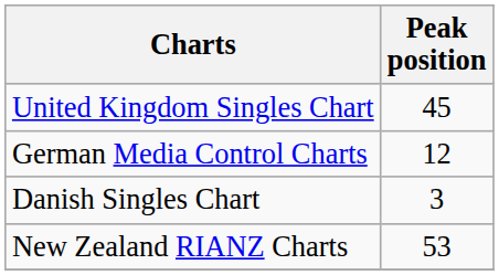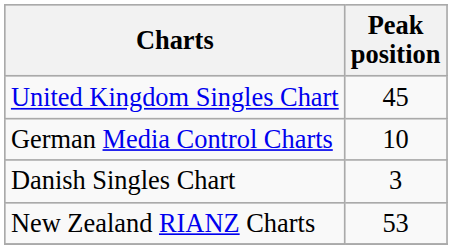 <table class="wikitable sortable">
 <tr>
 <th>Charts</th>
 <th>Peak<br>position</th>
 </tr>
 <tr>
 <td><a href='#'>United Kingdom Singles Chart</a></td>
 <td align= "center">45</td>
 </tr>
 <tr>
 <td>German <a href='#'>Media Control Charts</a></td>
-<td align= "center">12</td>
+<td align= "center">10</td>
 </tr>
 <tr>
 <td>Danish Singles Chart</td>
 <td align= "center">3</td>
 </tr>
 <tr>
 <td>New Zealand <a href='#'>RIANZ</a> Charts</td>
 <td align= "center">53</td>
 </tr>
 <tr>
 </tr>
 </table>
